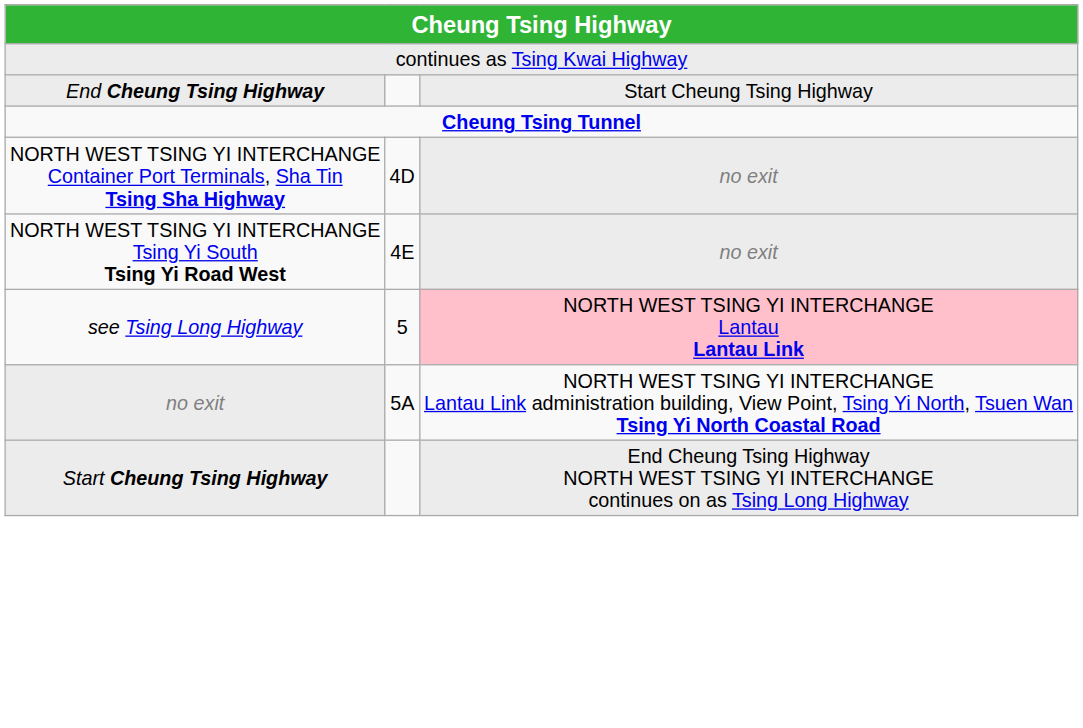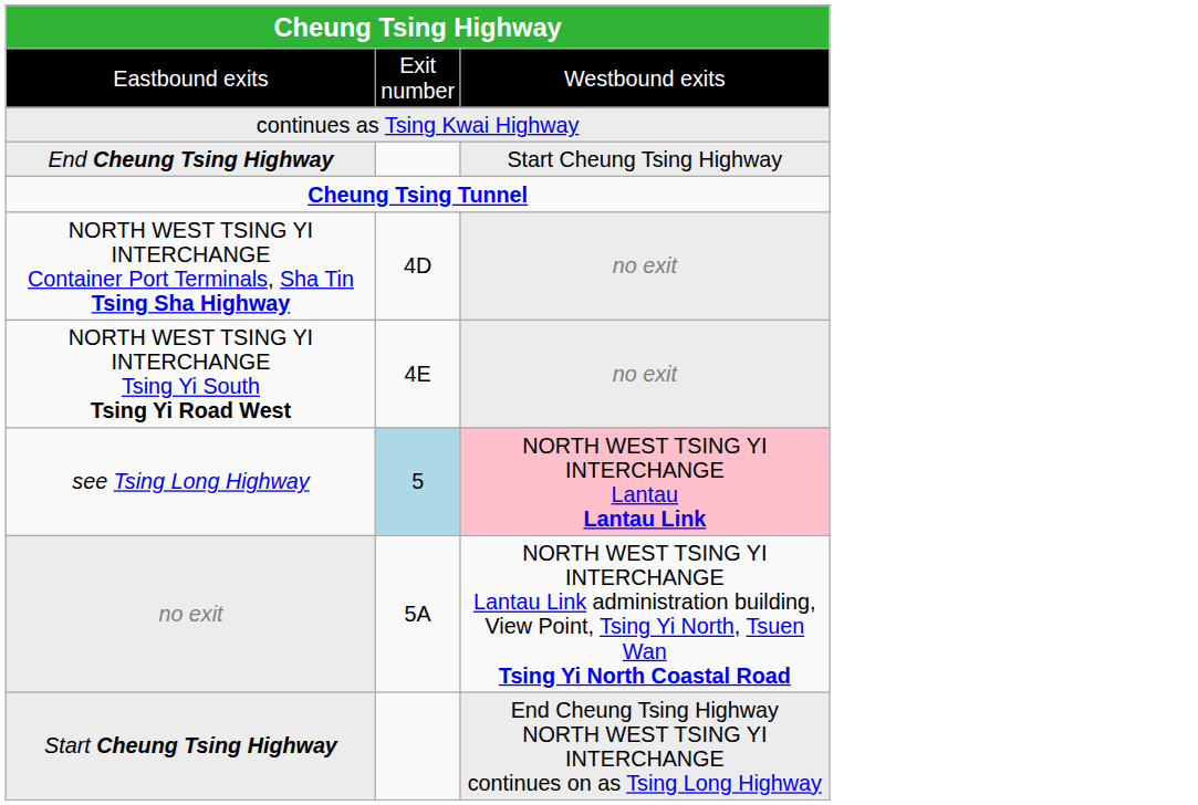 <table border=1 cellpadding=2 style="margin-left:1em; margin-bottom: 1em; color: black; border-collapse: collapse; font-size: 95%;" class="wikitable">
 <tr align="center" style="background:#2FB435; color: white;font-size:120%;">
 <td colspan="3"><strong>Cheung Tsing Highway</strong> </td>
+</tr>
+<tr align="center" style="background:#000000; color:white;">
+<td width="250px">Eastbound exits</td>
+<td width="50px">Exit number</td>
+<td width="250px">Westbound exits</td>
 </tr>
 <tr align="center">
 <td colspan="3" style="background: #ececec; color: black;" class="table-na"> continues as <a href='#'>Tsing Kwai Highway</a></td>
 </tr>
 <tr align="center">
 <td style="background: #ececec; color: black;" class="table-na"><em>End <strong>Cheung Tsing Highway<strong><em> </td>
 <td></td>
 <td style="background: #ececec; color: black;" class="table-na"></em>Start </strong>Cheung Tsing Highway</em></strong> </td>
 </tr>
 <tr align="center">
 <td colspan="3"><strong><a href='#'>Cheung Tsing Tunnel</a></strong></td>
 </tr>
 <tr align="center">
 <td>NORTH WEST TSING YI INTERCHANGE<br><a href='#'>Container Port Terminals</a>, <a href='#'>Sha Tin</a><br><strong><a href='#'>Tsing Sha Highway</a></strong> </td>
 <td>4D</td>
 <td style="background: #ececec; color: grey;" class="table-na"><em>no exit</em></td>
 </tr>
 <tr align="center">
 <td>NORTH WEST TSING YI INTERCHANGE<br><a href='#'>Tsing Yi South</a><br><strong>Tsing Yi Road West</strong></td>
 <td>4E</td>
 <td style="background: #ececec; color: grey;" class="table-na"><em>no exit</em></td>
 </tr>
 <tr align="center">
 <td><em>see <a href='#'>Tsing Long Highway</a></em></td>
-<td>5</td>
+<td style="background: lightblue;">5</td>
 <td style="background: pink;">NORTH WEST TSING YI INTERCHANGE<br><a href='#'>Lantau</a><br><strong><a href='#'>Lantau Link</a></strong> </td>
 </tr>
 <tr align="center">
 <td style="background: #ececec; color: grey;" class="table-na"><em>no exit</em></td>
 <td>5A</td>
 <td>NORTH WEST TSING YI INTERCHANGE<br><a href='#'>Lantau Link</a> administration building, View Point, <a href='#'>Tsing Yi North</a>, <a href='#'>Tsuen Wan</a><br><strong><a href='#'>Tsing Yi North Coastal Road</a></strong></td>
 </tr>
 <tr align="center">
 <td style="background: #ececec; color: black;" class="table-na"><em>Start <strong>Cheung Tsing Highway<strong><em> </td>
 <td></td>
 <td style="background: #ececec; color: black;" class="table-na"></em>End </strong>Cheung Tsing Highway</em></strong> <br>NORTH WEST TSING YI INTERCHANGE<br>continues on as <a href='#'>Tsing Long Highway</a> </td>
 </tr>
 </table>
